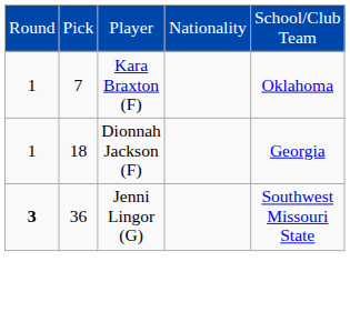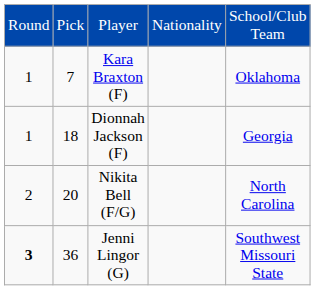 <table class="wikitable" width="50%">
 <tr align="center" style="background:#0047AB; color:white;">
 <td>Round</td>
 <td>Pick</td>
 <td>Player</td>
 <td>Nationality</td>
 <td>School/Club Team</td>
 </tr>
 <tr align="center">
 <td>1</td>
 <td>7</td>
 <td><a href='#'>Kara Braxton</a> (F)</td>
 <td></td>
 <td><a href='#'>Oklahoma</a></td>
 </tr>
 <tr align="center">
 <td>1</td>
 <td>18</td>
 <td>Dionnah Jackson (F)</td>
 <td></td>
 <td><a href='#'>Georgia</a></td>
 </tr>
 <tr align="center">
+<td>2</td>
+<td>20</td>
+<td>Nikita Bell (F/G)</td>
+<td></td>
+<td><a href='#'>North Carolina</a></td>
+</tr>
+<tr align="center">
 <td><strong>3</strong></td>
 <td>36</td>
 <td>Jenni Lingor (G)</td>
 <td></td>
 <td><a href='#'>Southwest Missouri State</a></td>
 </tr>
 </table>
